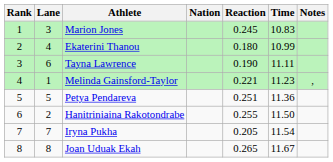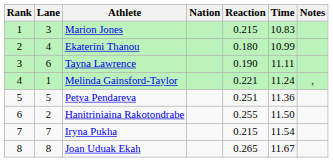 <table class="wikitable sortable" style="text-align:center">
 <tr>
 <th>Rank</th>
 <th>Lane</th>
 <th>Athlete</th>
 <th>Nation</th>
 <th>Reaction</th>
 <th>Time</th>
 <th>Notes</th>
 </tr>
 <tr bgcolor = "bbf3bb">
 <td align="center">1</td>
 <td align="center">3</td>
 <td align="left"><a href='#'>Marion Jones</a></td>
 <td align="left"></td>
-<td align="center">0.245</td>
+<td align="center">0.215</td>
 <td align="center">10.83</td>
 <td align="center"></td>
 </tr>
 <tr bgcolor = "bbf3bb">
 <td align="center">2</td>
 <td align="center">4</td>
 <td align="left"><a href='#'>Ekaterini Thanou</a></td>
 <td align="left"></td>
 <td align="center">0.180</td>
 <td align="center">10.99</td>
 <td align="center"></td>
 </tr>
 <tr bgcolor = "bbf3bb">
 <td align="center">3</td>
 <td align="center">6</td>
 <td align="left"><a href='#'>Tayna Lawrence</a></td>
 <td align="left"></td>
 <td align="center">0.190</td>
 <td align="center">11.11</td>
 <td align="center"></td>
 </tr>
 <tr bgcolor = "bbf3bb">
 <td align="center">4</td>
 <td align="center">1</td>
 <td align="left"><a href='#'>Melinda Gainsford-Taylor</a></td>
 <td align="left"></td>
 <td align="center">0.221</td>
-<td align="center">11.23</td>
+<td align="center">11.24</td>
 <td align="center">, </td>
 </tr>
 <tr>
 <td align="center">5</td>
 <td align="center">5</td>
 <td align="left"><a href='#'>Petya Pendareva</a></td>
 <td align="left"></td>
 <td align="center">0.251</td>
 <td align="center">11.36</td>
 <td align="center"></td>
 </tr>
 <tr>
 <td align="center">6</td>
 <td align="center">2</td>
 <td align="left"><a href='#'>Hanitriniaina Rakotondrabe</a></td>
 <td align="left"></td>
 <td align="center">0.255</td>
 <td align="center">11.50</td>
 <td align="center"></td>
 </tr>
 <tr>
 <td align="center">7</td>
 <td align="center">7</td>
 <td align="left"><a href='#'>Iryna Pukha</a></td>
 <td align="left"></td>
-<td align="center">0.205</td>
+<td align="center">0.215</td>
 <td align="center">11.54</td>
 <td align="center"></td>
 </tr>
 <tr>
 <td align="center">8</td>
 <td align="center">8</td>
 <td align="left"><a href='#'>Joan Uduak Ekah</a></td>
 <td align="left"></td>
 <td align="center">0.265</td>
 <td align="center">11.67</td>
 <td align="center"></td>
 </tr>
 </table>
